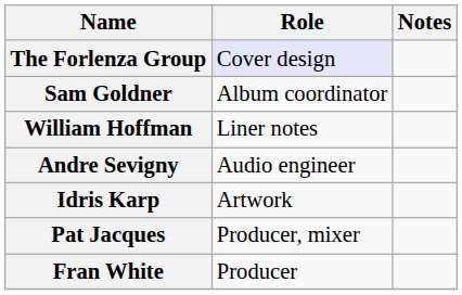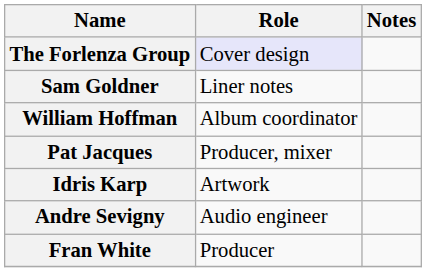 <table class="wikitable plainrowheaders sortable">
 <tr>
 <th scope="col" class="unsortable">Name</th>
 <th scope="col">Role</th>
 <th scope="col" class="unsortable">Notes</th>
 </tr>
 <tr>
 <th scope="row">The Forlenza Group</th>
 <td style="background: lavender;">Cover design</td>
 <td></td>
 </tr>
 <tr>
 <th scope="row">Sam Goldner</th>
+<td>Liner notes</td>
+<td></td>
+</tr>
+<tr>
+<th scope="row">William Hoffman</th>
 <td>Album coordinator</td>
 <td></td>
 </tr>
 <tr>
-<th scope="row">William Hoffman</th>
-<td>Liner notes</td>
-<td></td>
-</tr>
-<tr>
-<th scope="row">Andre Sevigny</th>
-<td>Audio engineer</td>
+<th scope="row">Pat Jacques</th>
+<td>Producer, mixer</td>
 <td></td>
 </tr>
 <tr>
 <th scope="row">Idris Karp</th>
 <td>Artwork</td>
 <td></td>
 </tr>
 <tr>
-<th scope="row">Pat Jacques</th>
-<td>Producer, mixer</td>
+<th scope="row">Andre Sevigny</th>
+<td>Audio engineer</td>
 <td></td>
 </tr>
 <tr>
 <th scope="row">Fran White</th>
 <td>Producer</td>
 <td></td>
 </tr>
 <tr>
 </tr>
 </table>
